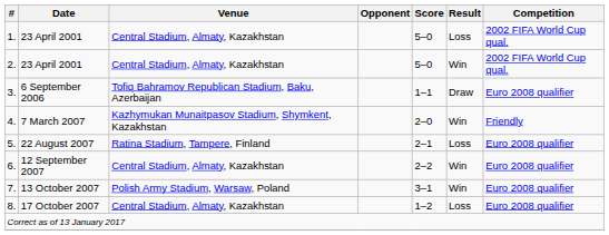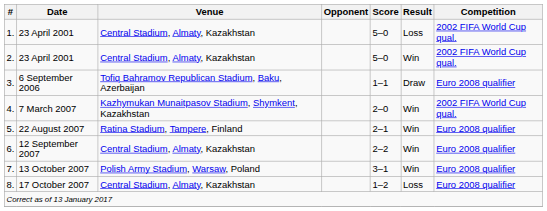 <table class="wikitable" style="font-size:95%;">
 <tr>
 <th>#</th>
 <th>Date</th>
 <th>Venue</th>
 <th>Opponent</th>
 <th>Score</th>
 <th>Result</th>
 <th>Competition</th>
 </tr>
 <tr>
 <td>1.</td>
 <td>23 April 2001</td>
 <td><a href='#'>Central Stadium</a>, <a href='#'>Almaty</a>, Kazakhstan</td>
 <td></td>
 <td>5–0</td>
 <td>Loss</td>
 <td><a href='#'>2002 FIFA World Cup qual.</a></td>
 </tr>
 <tr>
 <td>2.</td>
 <td>23 April 2001</td>
 <td><a href='#'>Central Stadium</a>, <a href='#'>Almaty</a>, Kazakhstan</td>
 <td></td>
 <td>5–0</td>
 <td>Win</td>
 <td><a href='#'>2002 FIFA World Cup qual.</a></td>
 </tr>
 <tr>
 <td>3.</td>
 <td>6 September 2006</td>
 <td><a href='#'>Tofiq Bahramov Republican Stadium</a>, <a href='#'>Baku</a>, Azerbaijan</td>
 <td></td>
 <td>1–1</td>
 <td>Draw</td>
 <td><a href='#'>Euro 2008 qualifier</a></td>
 </tr>
 <tr>
 <td>4.</td>
 <td>7 March 2007</td>
 <td><a href='#'>Kazhymukan Munaitpasov Stadium</a>, <a href='#'>Shymkent</a>, Kazakhstan</td>
 <td></td>
 <td>2–0</td>
 <td>Win</td>
-<td><a href='#'>Friendly</a></td>
+<td><a href='#'>2002 FIFA World Cup qual.</a></td>
 </tr>
 <tr>
 <td>5.</td>
 <td>22 August 2007</td>
 <td><a href='#'>Ratina Stadium</a>, <a href='#'>Tampere</a>, Finland</td>
 <td></td>
 <td>2–1</td>
-<td>Loss</td>
+<td>Win</td>
 <td><a href='#'>Euro 2008 qualifier</a></td>
 </tr>
 <tr>
 <td>6.</td>
 <td>12 September 2007</td>
 <td><a href='#'>Central Stadium</a>, <a href='#'>Almaty</a>, Kazakhstan</td>
 <td></td>
 <td>2–2</td>
 <td>Win</td>
 <td><a href='#'>Euro 2008 qualifier</a></td>
 </tr>
 <tr>
 <td>7.</td>
 <td>13 October 2007</td>
 <td><a href='#'>Polish Army Stadium</a>, <a href='#'>Warsaw</a>, Poland</td>
 <td></td>
 <td>3–1</td>
 <td>Win</td>
 <td><a href='#'>Euro 2008 qualifier</a></td>
 </tr>
 <tr>
 <td>8.</td>
 <td>17 October 2007</td>
 <td><a href='#'>Central Stadium</a>, <a href='#'>Almaty</a>, Kazakhstan</td>
 <td></td>
 <td>1–2</td>
 <td>Loss</td>
 <td><a href='#'>Euro 2008 qualifier</a></td>
 </tr>
 <tr>
 <td colspan="12"><small><em>Correct as of 13 January 2017</em></small></td>
 </tr>
 <tr>
 </tr>
 </table>
